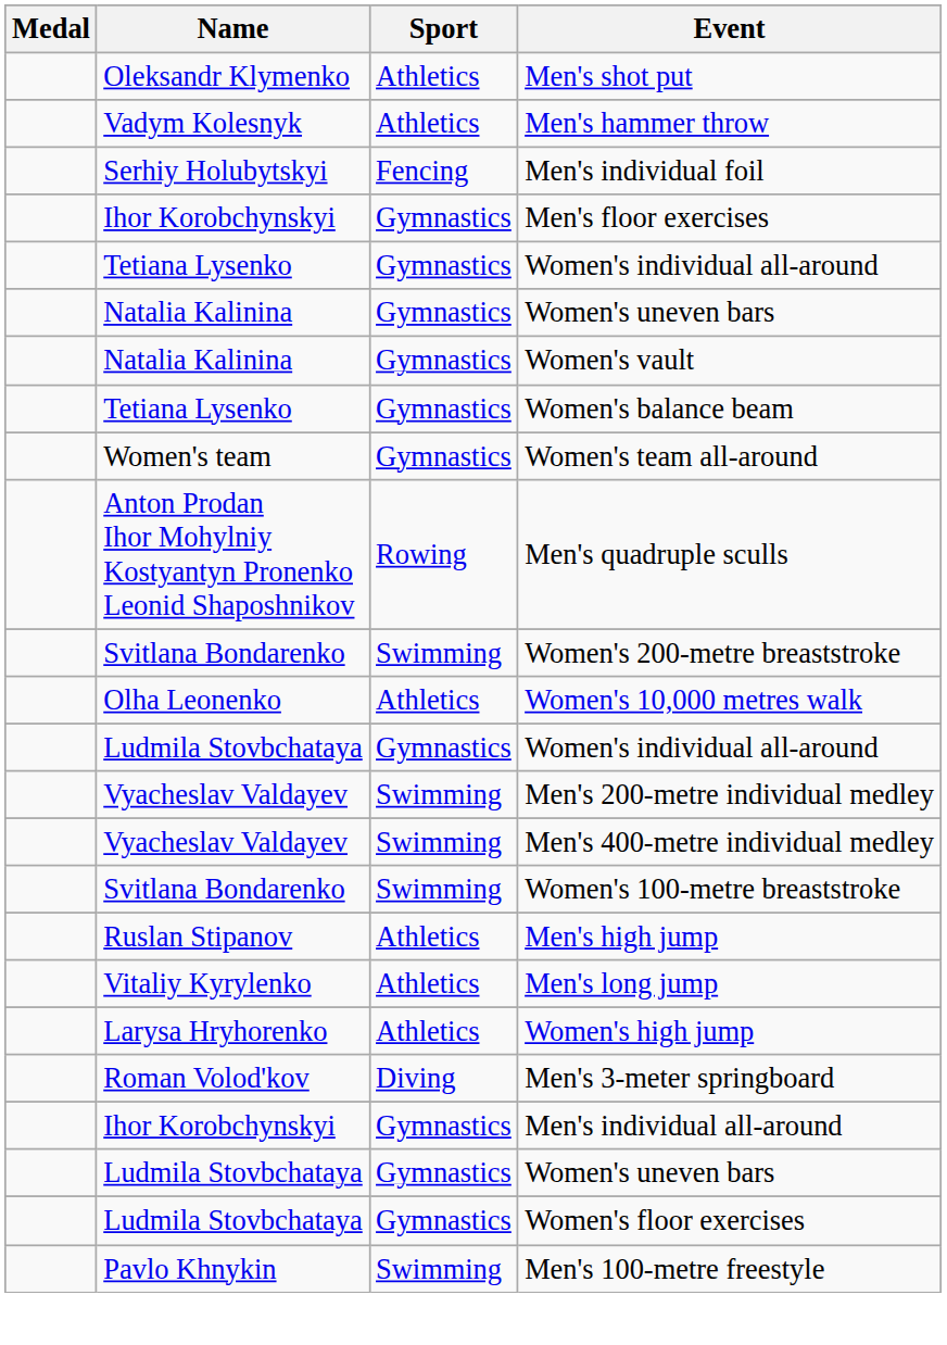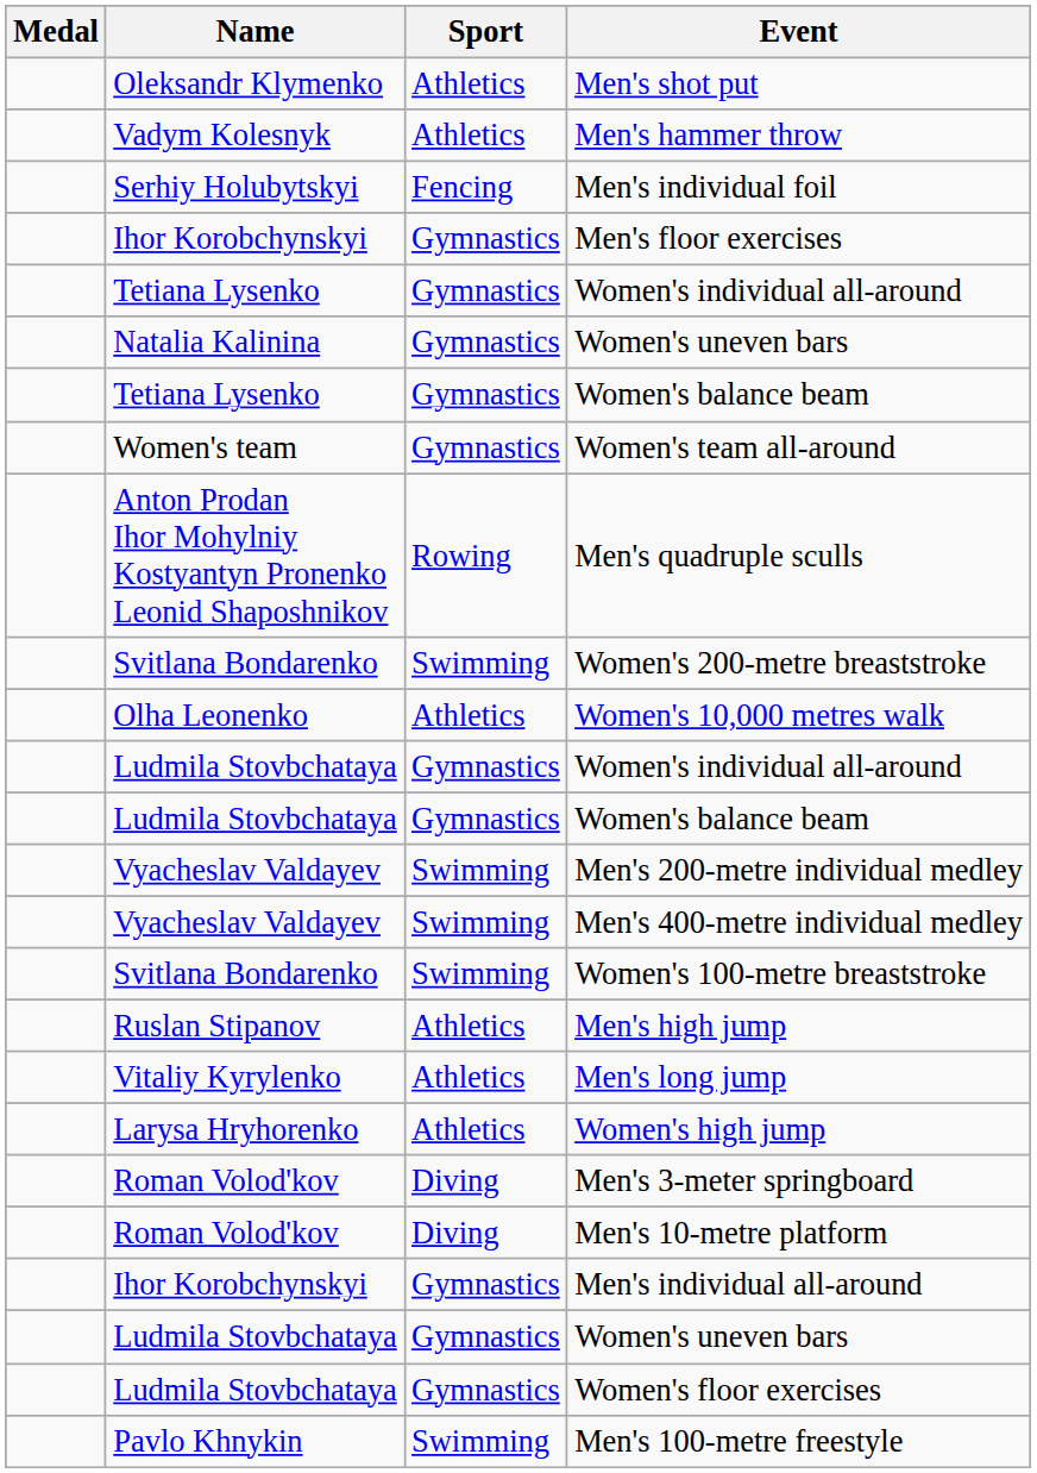 <table class="wikitable sortable" style="font-size: 95%;">
 <tr>
 <th>Medal</th>
 <th>Name</th>
 <th>Sport</th>
 <th>Event</th>
 </tr>
 <tr>
 <td></td>
 <td><a href='#'>Oleksandr Klymenko</a></td>
 <td><a href='#'>Athletics</a></td>
 <td><a href='#'>Men's shot put</a></td>
 </tr>
 <tr>
 <td></td>
 <td><a href='#'>Vadym Kolesnyk</a></td>
 <td><a href='#'>Athletics</a></td>
 <td><a href='#'>Men's hammer throw</a></td>
 </tr>
 <tr>
 <td></td>
 <td><a href='#'>Serhiy Holubytskyi</a></td>
 <td><a href='#'>Fencing</a></td>
 <td>Men's individual foil</td>
 </tr>
 <tr>
 <td></td>
 <td><a href='#'>Ihor Korobchynskyi</a></td>
 <td><a href='#'>Gymnastics</a></td>
 <td>Men's floor exercises</td>
 </tr>
 <tr>
 <td></td>
 <td><a href='#'>Tetiana Lysenko</a></td>
 <td><a href='#'>Gymnastics</a></td>
 <td>Women's individual all-around</td>
 </tr>
 <tr>
 <td></td>
 <td><a href='#'>Natalia Kalinina</a></td>
 <td><a href='#'>Gymnastics</a></td>
 <td>Women's uneven bars</td>
 </tr>
 <tr>
 <td></td>
-<td><a href='#'>Natalia Kalinina</a></td>
-<td><a href='#'>Gymnastics</a></td>
-<td>Women's vault</td>
-</tr>
-<tr>
-<td></td>
 <td><a href='#'>Tetiana Lysenko</a></td>
 <td><a href='#'>Gymnastics</a></td>
 <td>Women's balance beam</td>
 </tr>
 <tr>
 <td></td>
 <td>Women's team</td>
 <td><a href='#'>Gymnastics</a></td>
 <td>Women's team all-around</td>
 </tr>
 <tr>
 <td></td>
 <td><a href='#'>Anton Prodan</a><br><a href='#'>Ihor Mohylniy</a><br><a href='#'>Kostyantyn Pronenko</a><br><a href='#'>Leonid Shaposhnikov</a></td>
 <td><a href='#'>Rowing</a></td>
 <td>Men's quadruple sculls</td>
 </tr>
 <tr>
 <td></td>
 <td><a href='#'>Svitlana Bondarenko</a></td>
 <td><a href='#'>Swimming</a></td>
 <td>Women's 200-metre breaststroke</td>
 </tr>
 <tr>
 <td></td>
 <td><a href='#'>Olha Leonenko</a></td>
 <td><a href='#'>Athletics</a></td>
 <td><a href='#'>Women's 10,000 metres walk</a></td>
 </tr>
 <tr>
 <td></td>
 <td><a href='#'>Ludmila Stovbchataya</a></td>
 <td><a href='#'>Gymnastics</a></td>
 <td>Women's individual all-around</td>
+</tr>
+<tr>
+<td></td>
+<td><a href='#'>Ludmila Stovbchataya</a></td>
+<td><a href='#'>Gymnastics</a></td>
+<td>Women's balance beam</td>
 </tr>
 <tr>
 <td></td>
 <td><a href='#'>Vyacheslav Valdayev</a></td>
 <td><a href='#'>Swimming</a></td>
 <td>Men's 200-metre individual medley</td>
 </tr>
 <tr>
 <td></td>
 <td><a href='#'>Vyacheslav Valdayev</a></td>
 <td><a href='#'>Swimming</a></td>
 <td>Men's 400-metre individual medley</td>
 </tr>
 <tr>
 <td></td>
 <td><a href='#'>Svitlana Bondarenko</a></td>
 <td><a href='#'>Swimming</a></td>
 <td>Women's 100-metre breaststroke</td>
 </tr>
 <tr>
 <td></td>
 <td><a href='#'>Ruslan Stipanov</a></td>
 <td><a href='#'>Athletics</a></td>
 <td><a href='#'>Men's high jump</a></td>
 </tr>
 <tr>
 <td></td>
 <td><a href='#'>Vitaliy Kyrylenko</a></td>
 <td><a href='#'>Athletics</a></td>
 <td><a href='#'>Men's long jump</a></td>
 </tr>
 <tr>
 <td></td>
 <td><a href='#'>Larysa Hryhorenko</a></td>
 <td><a href='#'>Athletics</a></td>
 <td><a href='#'>Women's high jump</a></td>
 </tr>
 <tr>
 <td></td>
 <td><a href='#'>Roman Volod'kov</a></td>
 <td><a href='#'>Diving</a></td>
 <td>Men's 3-meter springboard</td>
 </tr>
 <tr>
 <td></td>
+<td><a href='#'>Roman Volod'kov</a></td>
+<td><a href='#'>Diving</a></td>
+<td>Men's 10-metre platform</td>
+</tr>
+<tr>
+<td></td>
 <td><a href='#'>Ihor Korobchynskyi</a></td>
 <td><a href='#'>Gymnastics</a></td>
 <td>Men's individual all-around</td>
 </tr>
 <tr>
 <td></td>
 <td><a href='#'>Ludmila Stovbchataya</a></td>
 <td><a href='#'>Gymnastics</a></td>
 <td>Women's uneven bars</td>
 </tr>
 <tr>
 <td></td>
 <td><a href='#'>Ludmila Stovbchataya</a></td>
 <td><a href='#'>Gymnastics</a></td>
 <td>Women's floor exercises</td>
 </tr>
 <tr>
 <td></td>
 <td><a href='#'>Pavlo Khnykin</a></td>
 <td><a href='#'>Swimming</a></td>
 <td>Men's 100-metre freestyle</td>
 </tr>
 </table>
